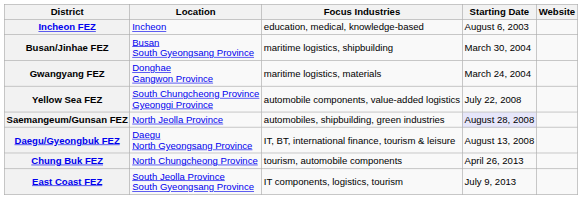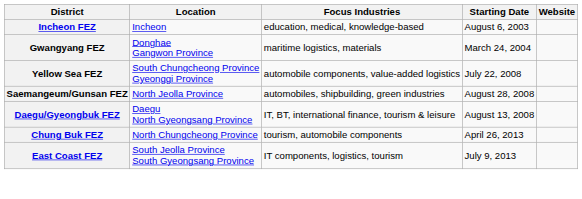 <table class="wikitable" style="font-size: 95%;">
 <tr>
 <th>District</th>
 <th>Location</th>
 <th>Focus Industries</th>
 <th>Starting Date</th>
 <th>Website</th>
 </tr>
 <tr>
 <th><a href='#'>Incheon FEZ</a></th>
 <td><a href='#'>Incheon</a></td>
 <td>education, medical, knowledge-based</td>
 <td>August 6, 2003</td>
-<td></td>
-</tr>
-<tr>
-<th>Busan/Jinhae FEZ</th>
-<td><a href='#'>Busan</a> <br> <a href='#'>South Gyeongsang Province</a></td>
-<td>maritime logistics, shipbuilding</td>
-<td>March 30, 2004</td>
 <td></td>
 </tr>
 <tr>
 <th>Gwangyang FEZ</th>
 <td><a href='#'>Donghae</a> <br> <a href='#'>Gangwon Province</a></td>
 <td>maritime logistics, materials</td>
 <td>March 24, 2004</td>
 <td></td>
 </tr>
 <tr>
 <th>Yellow Sea FEZ</th>
 <td><a href='#'>South Chungcheong Province</a> <br> <a href='#'>Gyeonggi Province</a></td>
 <td>automobile components, value-added logistics</td>
 <td>July 22, 2008</td>
 <td></td>
 </tr>
 <tr>
 <th>Saemangeum/Gunsan FEZ</th>
 <td><a href='#'>North Jeolla Province</a></td>
 <td>automobiles, shipbuilding, green industries</td>
-<td style="background: lavender;">August 28, 2008</td>
+<td>August 28, 2008</td>
 <td></td>
 </tr>
 <tr>
 <th><a href='#'>Daegu/Gyeongbuk FEZ</a></th>
 <td><a href='#'>Daegu</a> <br> <a href='#'>North Gyeongsang Province</a></td>
 <td>IT, BT, international finance, tourism & leisure</td>
 <td>August 13, 2008</td>
 <td></td>
 </tr>
 <tr>
 <th><a href='#'>Chung Buk FEZ</a></th>
 <td><a href='#'>North Chungcheong Province</a></td>
 <td>tourism, automobile components</td>
 <td>April 26, 2013</td>
 <td></td>
 </tr>
 <tr>
 <th><a href='#'>East Coast FEZ</a></th>
 <td><a href='#'>South Jeolla Province</a> <br> <a href='#'>South Gyeongsang Province</a></td>
 <td>IT components, logistics, tourism</td>
 <td>July 9, 2013</td>
 <td></td>
 </tr>
 </table>
